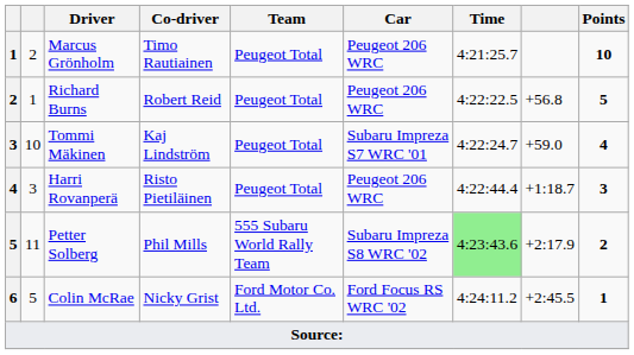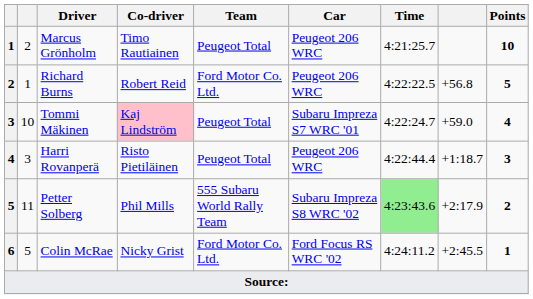 <table class="wikitable" width=85% style="font-size: 85%;">
 <tr>
 <th></th>
 <th></th>
 <th>Driver</th>
 <th>Co-driver</th>
 <th>Team</th>
 <th>Car</th>
 <th>Time</th>
 <th></th>
 <th>Points</th>
 </tr>
 <tr>
 <th>1</th>
 <td align="center">2</td>
 <td> <a href='#'>Marcus Grönholm</a></td>
 <td> <a href='#'>Timo Rautiainen</a></td>
 <td> <a href='#'>Peugeot Total</a></td>
 <td><a href='#'>Peugeot 206 WRC</a></td>
 <td>4:21:25.7</td>
 <td></td>
 <td align="center"><strong>10</strong></td>
 </tr>
 <tr>
 <th>2</th>
 <td align="center">1</td>
 <td> <a href='#'>Richard Burns</a></td>
 <td> <a href='#'>Robert Reid</a></td>
-<td> <a href='#'>Peugeot Total</a></td>
+<td> <a href='#'>Ford Motor Co. Ltd.</a></td>
 <td><a href='#'>Peugeot 206 WRC</a></td>
 <td>4:22:22.5</td>
 <td>+56.8</td>
 <td align="center"><strong>5</strong></td>
 </tr>
 <tr>
 <th>3</th>
 <td align="center">10</td>
 <td> <a href='#'>Tommi Mäkinen</a></td>
-<td> <a href='#'>Kaj Lindström</a></td>
+<td style="background: pink;"> <a href='#'>Kaj Lindström</a></td>
 <td> <a href='#'>Peugeot Total</a></td>
 <td><a href='#'>Subaru Impreza S7 WRC '01</a></td>
 <td>4:22:24.7</td>
 <td>+59.0</td>
 <td align="center"><strong>4</strong></td>
 </tr>
 <tr>
 <th>4</th>
 <td align="center">3</td>
 <td> <a href='#'>Harri Rovanperä</a></td>
 <td> <a href='#'>Risto Pietiläinen</a></td>
 <td> <a href='#'>Peugeot Total</a></td>
 <td><a href='#'>Peugeot 206 WRC</a></td>
 <td>4:22:44.4</td>
 <td>+1:18.7</td>
 <td align="center"><strong>3</strong></td>
 </tr>
 <tr>
 <th>5</th>
 <td align="center">11</td>
 <td> <a href='#'>Petter Solberg</a></td>
 <td> <a href='#'>Phil Mills</a></td>
 <td> <a href='#'>555 Subaru World Rally Team</a></td>
 <td><a href='#'>Subaru Impreza S8 WRC '02</a></td>
 <td style="background: lightgreen;">4:23:43.6</td>
 <td>+2:17.9</td>
 <td align="center"><strong>2</strong></td>
 </tr>
 <tr>
 <th>6</th>
 <td align="center">5</td>
 <td> <a href='#'>Colin McRae</a></td>
 <td> <a href='#'>Nicky Grist</a></td>
 <td> <a href='#'>Ford Motor Co. Ltd.</a></td>
 <td><a href='#'>Ford Focus RS WRC '02</a></td>
 <td>4:24:11.2</td>
 <td>+2:45.5</td>
 <td align="center"><strong>1</strong></td>
 </tr>
 <tr>
 <td style="background-color:#EAECF0; text-align:center" colspan="9"><strong>Source:</strong></td>
 </tr>
 <tr>
 </tr>
 </table>
